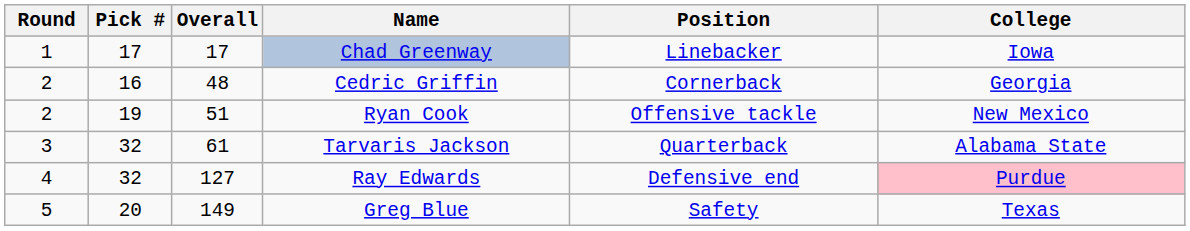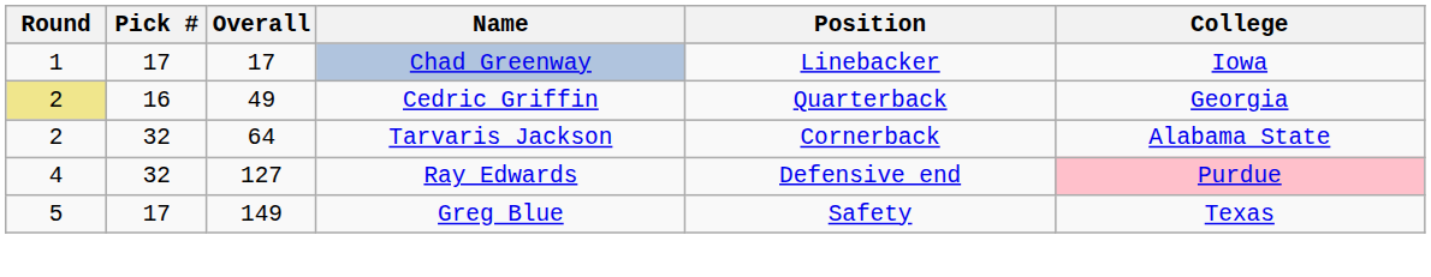 <table class="wikitable sortable" style="text-align:center">
 <tr>
 <th width=50px>Round</th>
 <th width=50px>Pick #</th>
 <th width=50px>Overall</th>
 <th width=200px>Name</th>
 <th width=200px>Position</th>
 <th width=200px>College</th>
 </tr>
 <tr>
 <td>1</td>
 <td>17</td>
 <td>17</td>
 <td bgcolor=lightsteelblue><a href='#'>Chad Greenway</a></td>
 <td><a href='#'>Linebacker</a></td>
 <td><a href='#'>Iowa</a></td>
 </tr>
 <tr>
-<td>2</td>
+<td style="background: khaki;">2</td>
 <td>16</td>
-<td>48</td>
+<td>49</td>
 <td><a href='#'>Cedric Griffin</a></td>
-<td><a href='#'>Cornerback</a></td>
+<td><a href='#'>Quarterback</a></td>
 <td><a href='#'>Georgia</a></td>
 </tr>
 <tr>
 <td>2</td>
-<td>19</td>
-<td>51</td>
-<td><a href='#'>Ryan Cook</a></td>
-<td><a href='#'>Offensive tackle</a></td>
-<td><a href='#'>New Mexico</a></td>
-</tr>
-<tr>
-<td>3</td>
 <td>32</td>
-<td>61</td>
+<td>64</td>
 <td><a href='#'>Tarvaris Jackson</a></td>
-<td><a href='#'>Quarterback</a></td>
+<td><a href='#'>Cornerback</a></td>
 <td><a href='#'>Alabama State</a></td>
 </tr>
 <tr>
 <td>4</td>
 <td>32</td>
 <td>127</td>
 <td><a href='#'>Ray Edwards</a></td>
 <td><a href='#'>Defensive end</a></td>
 <td style="background: pink;"><a href='#'>Purdue</a></td>
 </tr>
 <tr>
 <td>5</td>
-<td>20</td>
+<td>17</td>
 <td>149</td>
 <td><a href='#'>Greg Blue</a></td>
 <td><a href='#'>Safety</a></td>
 <td><a href='#'>Texas</a></td>
 </tr>
 </table>
